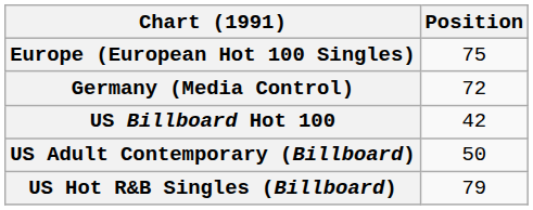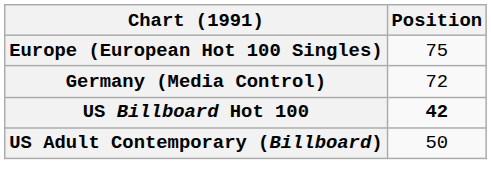 <table class="wikitable sortable plainrowheaders" style="text-align:center">
 <tr>
 <th scope="col">Chart (1991)</th>
 <th scope="col">Position</th>
 </tr>
 <tr>
 <th scope="row">Europe (European Hot 100 Singles)</th>
 <td>75</td>
 </tr>
 <tr>
 <th scope="row">Germany (Media Control)</th>
 <td>72</td>
 </tr>
 <tr>
 <th scope="row">US <em>Billboard</em> Hot 100</th>
-<td>42</td>
+<td><strong>42</strong></td>
 </tr>
 <tr>
 <th scope="row">US Adult Contemporary (<em>Billboard</em>)</th>
 <td>50</td>
 </tr>
-<tr>
-<th scope="row">US Hot R&B Singles (<em>Billboard</em>)</th>
-<td>79</td>
-</tr>
 </table>
